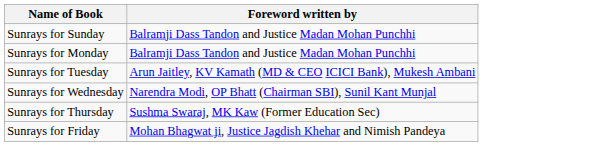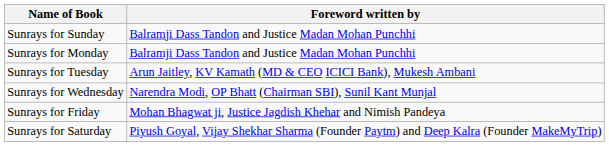 <table class="wikitable">
 <tr>
 <th>Name of Book</th>
 <th>Foreword written by</th>
 </tr>
 <tr>
 <td>Sunrays for Sunday</td>
 <td><a href='#'>Balramji Dass Tandon</a> and Justice <a href='#'>Madan Mohan Punchhi</a></td>
 </tr>
 <tr>
 <td>Sunrays for Monday</td>
 <td><a href='#'>Balramji Dass Tandon</a> and Justice <a href='#'>Madan Mohan Punchhi</a></td>
 </tr>
 <tr>
 <td>Sunrays for Tuesday</td>
 <td><a href='#'>Arun Jaitley</a>, <a href='#'>KV Kamath</a> (<a href='#'>MD & CEO</a> <a href='#'>ICICI Bank</a>), <a href='#'>Mukesh Ambani</a></td>
 </tr>
 <tr>
 <td>Sunrays for Wednesday</td>
 <td><a href='#'>Narendra Modi</a>, <a href='#'>OP Bhatt</a> (<a href='#'>Chairman SBI</a>), <a href='#'>Sunil Kant Munjal</a></td>
 </tr>
 <tr>
-<td>Sunrays for Thursday</td>
-<td><a href='#'>Sushma Swaraj</a>, <a href='#'>MK Kaw</a> (Former Education Sec)</td>
-</tr>
-<tr>
 <td>Sunrays for Friday</td>
 <td><a href='#'>Mohan Bhagwat ji</a>, <a href='#'>Justice Jagdish Khehar</a> and Nimish Pandeya</td>
 </tr>
+<tr>
+<td>Sunrays for Saturday</td>
+<td><a href='#'>Piyush Goyal</a>, <a href='#'>Vijay Shekhar Sharma</a> (Founder <a href='#'>Paytm</a>) and <a href='#'>Deep Kalra</a> (Founder <a href='#'>MakeMyTrip</a>)</td>
+</tr>
 </table>
